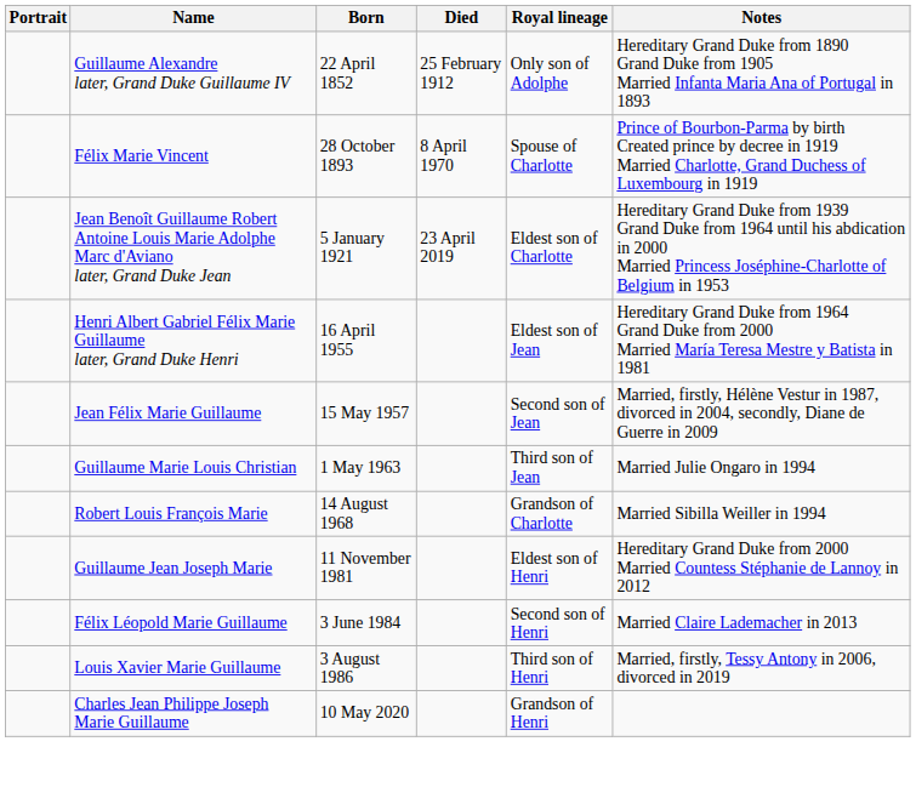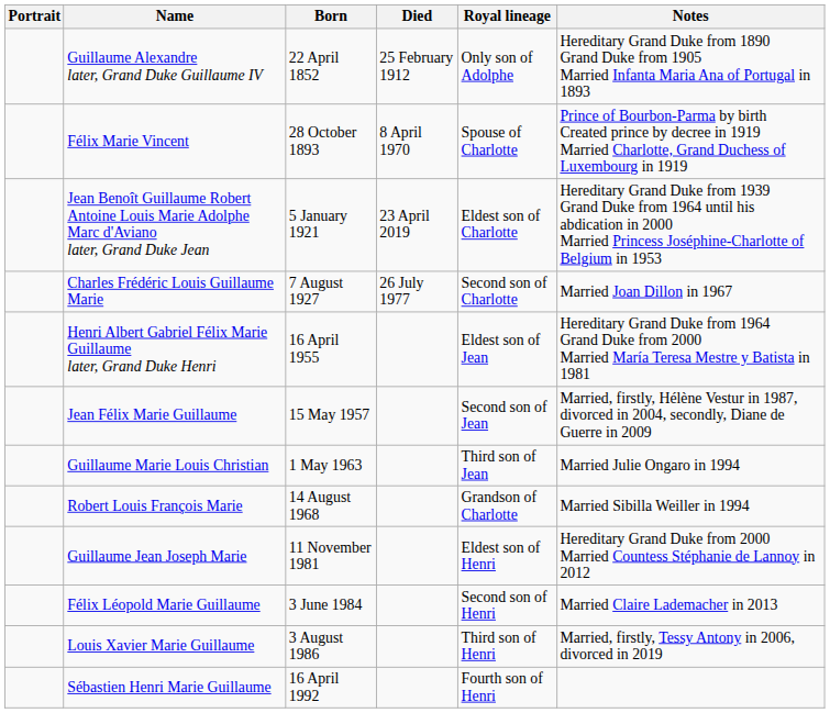 <table class="wikitable">
 <tr>
 <th>Portrait</th>
 <th>Name</th>
 <th>Born</th>
 <th>Died</th>
 <th>Royal lineage</th>
 <th>Notes</th>
 </tr>
 <tr>
 <td></td>
 <td><a href='#'>Guillaume Alexandre</a><br><em>later, Grand Duke Guillaume IV</em></td>
 <td>22 April 1852</td>
 <td>25 February 1912</td>
 <td>Only son of <a href='#'>Adolphe</a></td>
 <td>Hereditary Grand Duke from 1890<br>Grand Duke from 1905<br>Married <a href='#'>Infanta Maria Ana of Portugal</a> in 1893</td>
 </tr>
 <tr>
 <td></td>
 <td><a href='#'>Félix Marie Vincent</a></td>
 <td>28 October 1893</td>
 <td>8 April 1970</td>
 <td>Spouse of <a href='#'>Charlotte</a></td>
 <td><a href='#'>Prince of Bourbon-Parma</a> by birth<br>Created prince by decree in 1919<br>Married <a href='#'>Charlotte, Grand Duchess of Luxembourg</a> in 1919</td>
 </tr>
 <tr>
 <td></td>
 <td><a href='#'>Jean Benoît Guillaume Robert Antoine Louis Marie Adolphe Marc d'Aviano</a><br><em>later, Grand Duke Jean</em></td>
 <td>5 January 1921</td>
 <td>23 April 2019</td>
 <td>Eldest son of <a href='#'>Charlotte</a></td>
 <td>Hereditary Grand Duke from 1939<br>Grand Duke from 1964 until his abdication in 2000<br>Married <a href='#'>Princess Joséphine-Charlotte of Belgium</a> in 1953</td>
+</tr>
+<tr>
+<td></td>
+<td><a href='#'>Charles Frédéric Louis Guillaume Marie</a></td>
+<td>7 August 1927</td>
+<td>26 July 1977</td>
+<td>Second son of <a href='#'>Charlotte</a></td>
+<td>Married <a href='#'>Joan Dillon</a> in 1967</td>
 </tr>
 <tr>
 <td></td>
 <td><a href='#'>Henri Albert Gabriel Félix Marie Guillaume</a><br><em>later, Grand Duke Henri</em></td>
 <td>16 April 1955</td>
 <td></td>
 <td>Eldest son of <a href='#'>Jean</a></td>
 <td>Hereditary Grand Duke from 1964<br>Grand Duke from 2000<br>Married <a href='#'>María Teresa Mestre y Batista</a> in 1981</td>
 </tr>
 <tr>
 <td></td>
 <td><a href='#'>Jean Félix Marie Guillaume</a></td>
 <td>15 May 1957</td>
 <td></td>
 <td>Second son of <a href='#'>Jean</a></td>
 <td>Married, firstly, Hélène Vestur in 1987, divorced in 2004, secondly, Diane de Guerre in 2009</td>
 </tr>
 <tr>
 <td></td>
 <td><a href='#'>Guillaume Marie Louis Christian</a></td>
 <td>1 May 1963</td>
 <td></td>
 <td>Third son of <a href='#'>Jean</a></td>
 <td>Married Julie Ongaro in 1994</td>
 </tr>
 <tr>
 <td></td>
 <td><a href='#'>Robert Louis François Marie</a></td>
 <td>14 August 1968</td>
 <td></td>
 <td>Grandson of <a href='#'>Charlotte</a></td>
 <td>Married Sibilla Weiller in 1994</td>
 </tr>
 <tr>
 <td></td>
 <td><a href='#'>Guillaume Jean Joseph Marie</a></td>
 <td>11 November 1981</td>
 <td></td>
 <td>Eldest son of <a href='#'>Henri</a></td>
 <td>Hereditary Grand Duke from 2000<br>Married <a href='#'>Countess Stéphanie de Lannoy</a> in 2012</td>
 </tr>
 <tr>
 <td></td>
 <td><a href='#'>Félix Léopold Marie Guillaume</a></td>
 <td>3 June 1984</td>
 <td></td>
 <td>Second son of <a href='#'>Henri</a></td>
 <td>Married <a href='#'>Claire Lademacher</a> in 2013</td>
 </tr>
 <tr>
 <td></td>
 <td><a href='#'>Louis Xavier Marie Guillaume</a></td>
 <td>3 August 1986</td>
 <td></td>
 <td>Third son of <a href='#'>Henri</a></td>
 <td>Married, firstly, <a href='#'>Tessy Antony</a> in 2006, divorced in 2019</td>
 </tr>
 <tr>
 <td></td>
-<td><a href='#'>Charles Jean Philippe Joseph Marie Guillaume</a></td>
-<td>10 May 2020</td>
+<td><a href='#'>Sébastien Henri Marie Guillaume</a></td>
+<td>16 April 1992</td>
 <td></td>
-<td>Grandson of <a href='#'>Henri</a></td>
+<td>Fourth son of <a href='#'>Henri</a></td>
 <td></td>
 </tr>
 </table>
